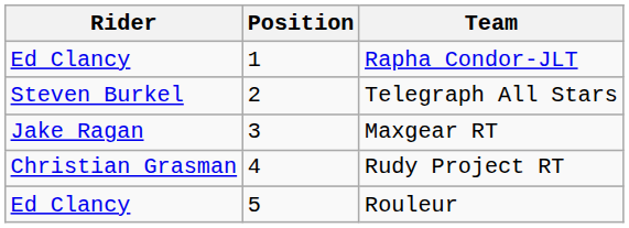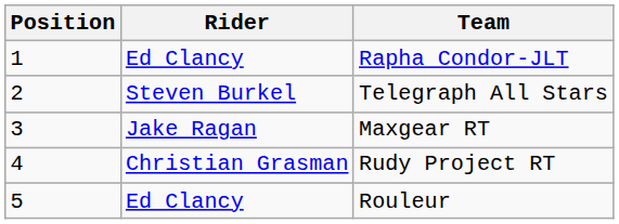 <table class="wikitable">
 <tr>
+<th>Position</th>
 <th>Rider</th>
-<th>Position</th>
 <th>Team</th>
 </tr>
 <tr>
+<td>1</td>
 <td><a href='#'>Ed Clancy</a></td>
-<td>1</td>
 <td><a href='#'>Rapha Condor-JLT</a></td>
 </tr>
 <tr>
+<td>2</td>
 <td><a href='#'>Steven Burkel</a></td>
-<td>2</td>
 <td>Telegraph All Stars</td>
 </tr>
 <tr>
+<td>3</td>
 <td><a href='#'>Jake Ragan</a></td>
-<td>3</td>
 <td>Maxgear RT</td>
 </tr>
 <tr>
+<td>4</td>
 <td><a href='#'>Christian Grasman</a></td>
-<td>4</td>
 <td>Rudy Project RT</td>
 </tr>
 <tr>
+<td>5</td>
 <td><a href='#'>Ed Clancy</a></td>
-<td>5</td>
 <td>Rouleur</td>
 </tr>
 </table>
